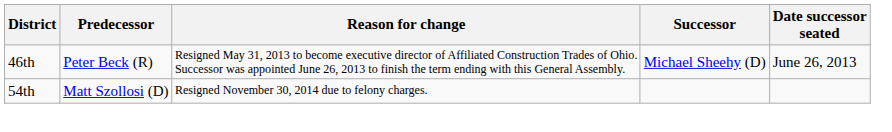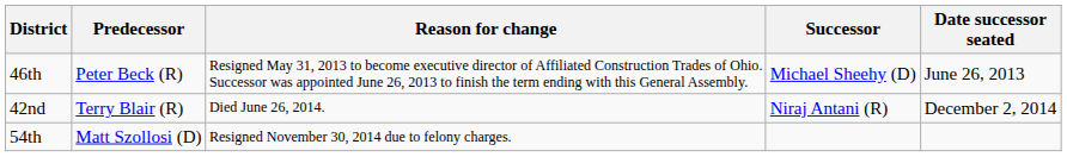 <table class="wikitable sortable">
 <tr>
 <th>District</th>
 <th>Predecessor</th>
 <th>Reason for change</th>
 <th>Successor</th>
 <th>Date successor<br>seated</th>
 </tr>
 <tr>
 <td>46th</td>
 <td><a href='#'>Peter Beck</a> (R)</td>
 <td style="font-size:80%">Resigned May 31, 2013 to become executive director of Affiliated Construction Trades of Ohio.<br>Successor was appointed June 26, 2013 to finish the term ending with this General Assembly.</td>
 <td><a href='#'>Michael Sheehy</a> (D)</td>
 <td>June 26, 2013</td>
 </tr>
 <tr>
+<td>42nd</td>
+<td><a href='#'>Terry Blair</a> (R)</td>
+<td style="font-size:80%">Died June 26, 2014.</td>
+<td><a href='#'>Niraj Antani</a> (R)</td>
+<td>December 2, 2014</td>
+</tr>
+<tr>
 <td>54th</td>
 <td><a href='#'>Matt Szollosi</a> (D)</td>
 <td style="font-size:80%">Resigned November 30, 2014 due to felony charges.</td>
 <td></td>
 <td></td>
 </tr>
 </table>
